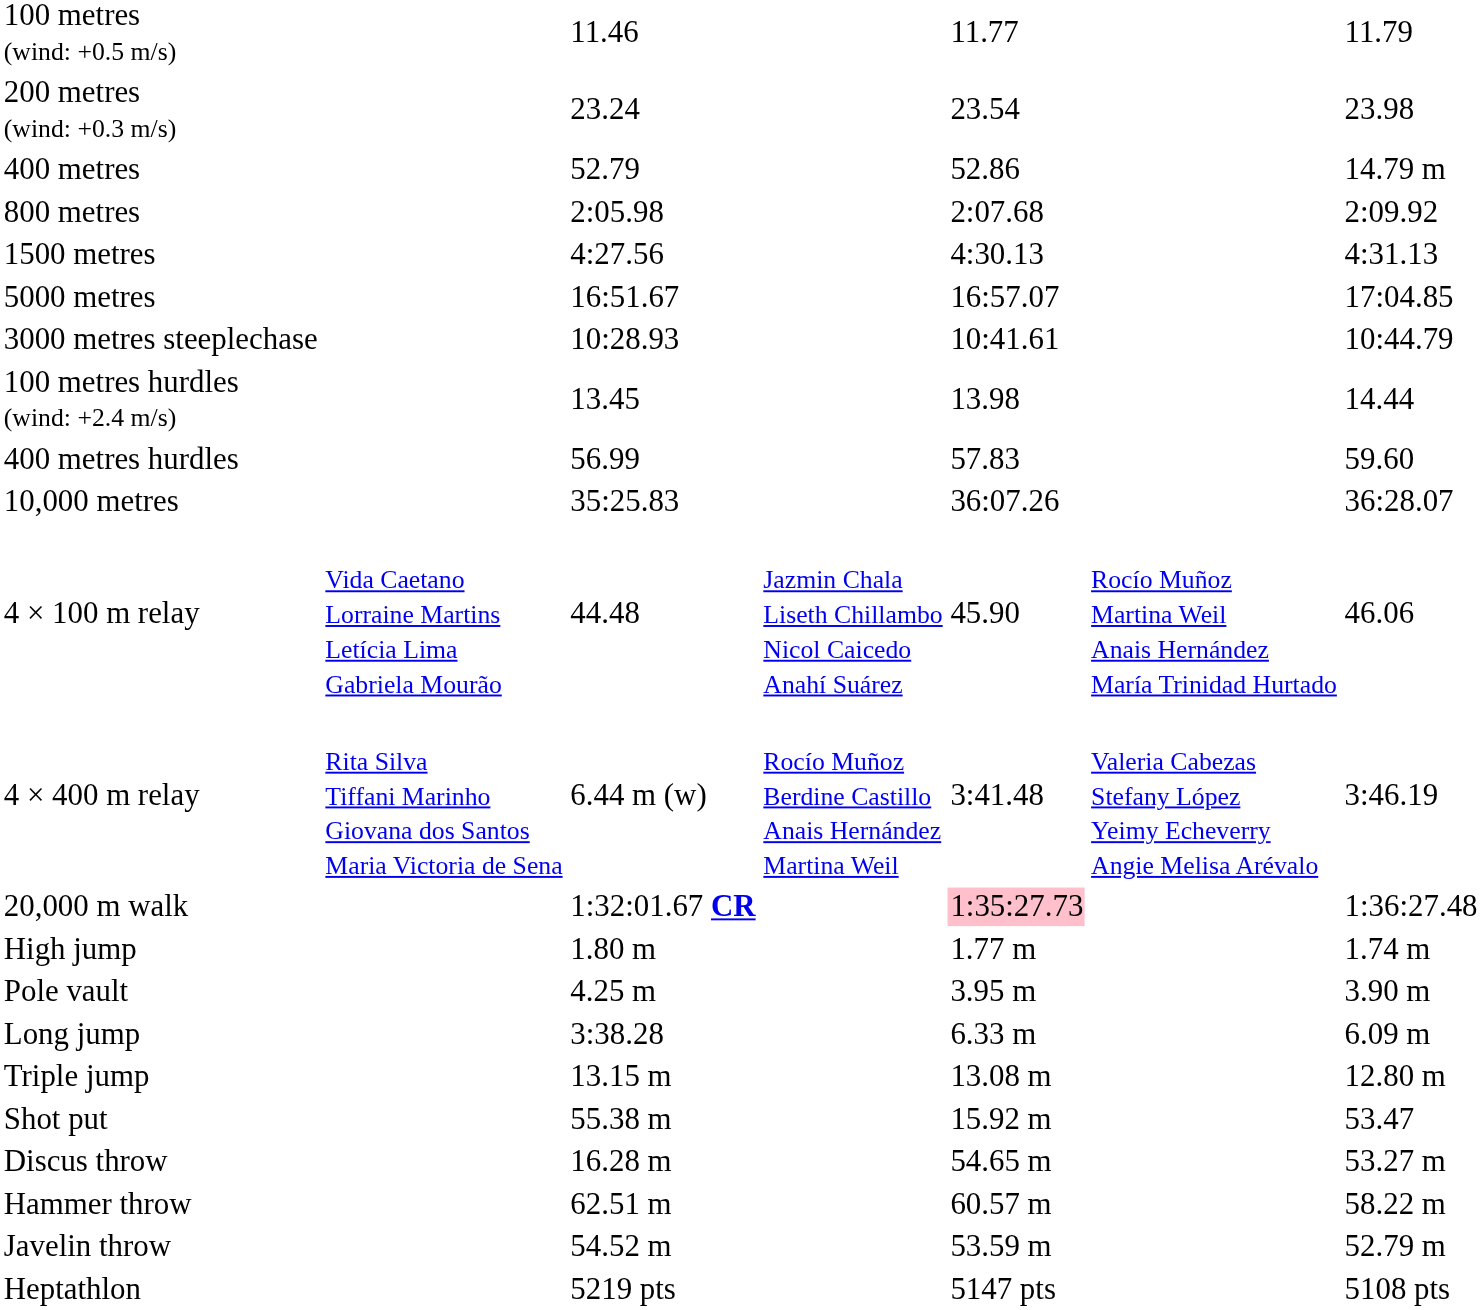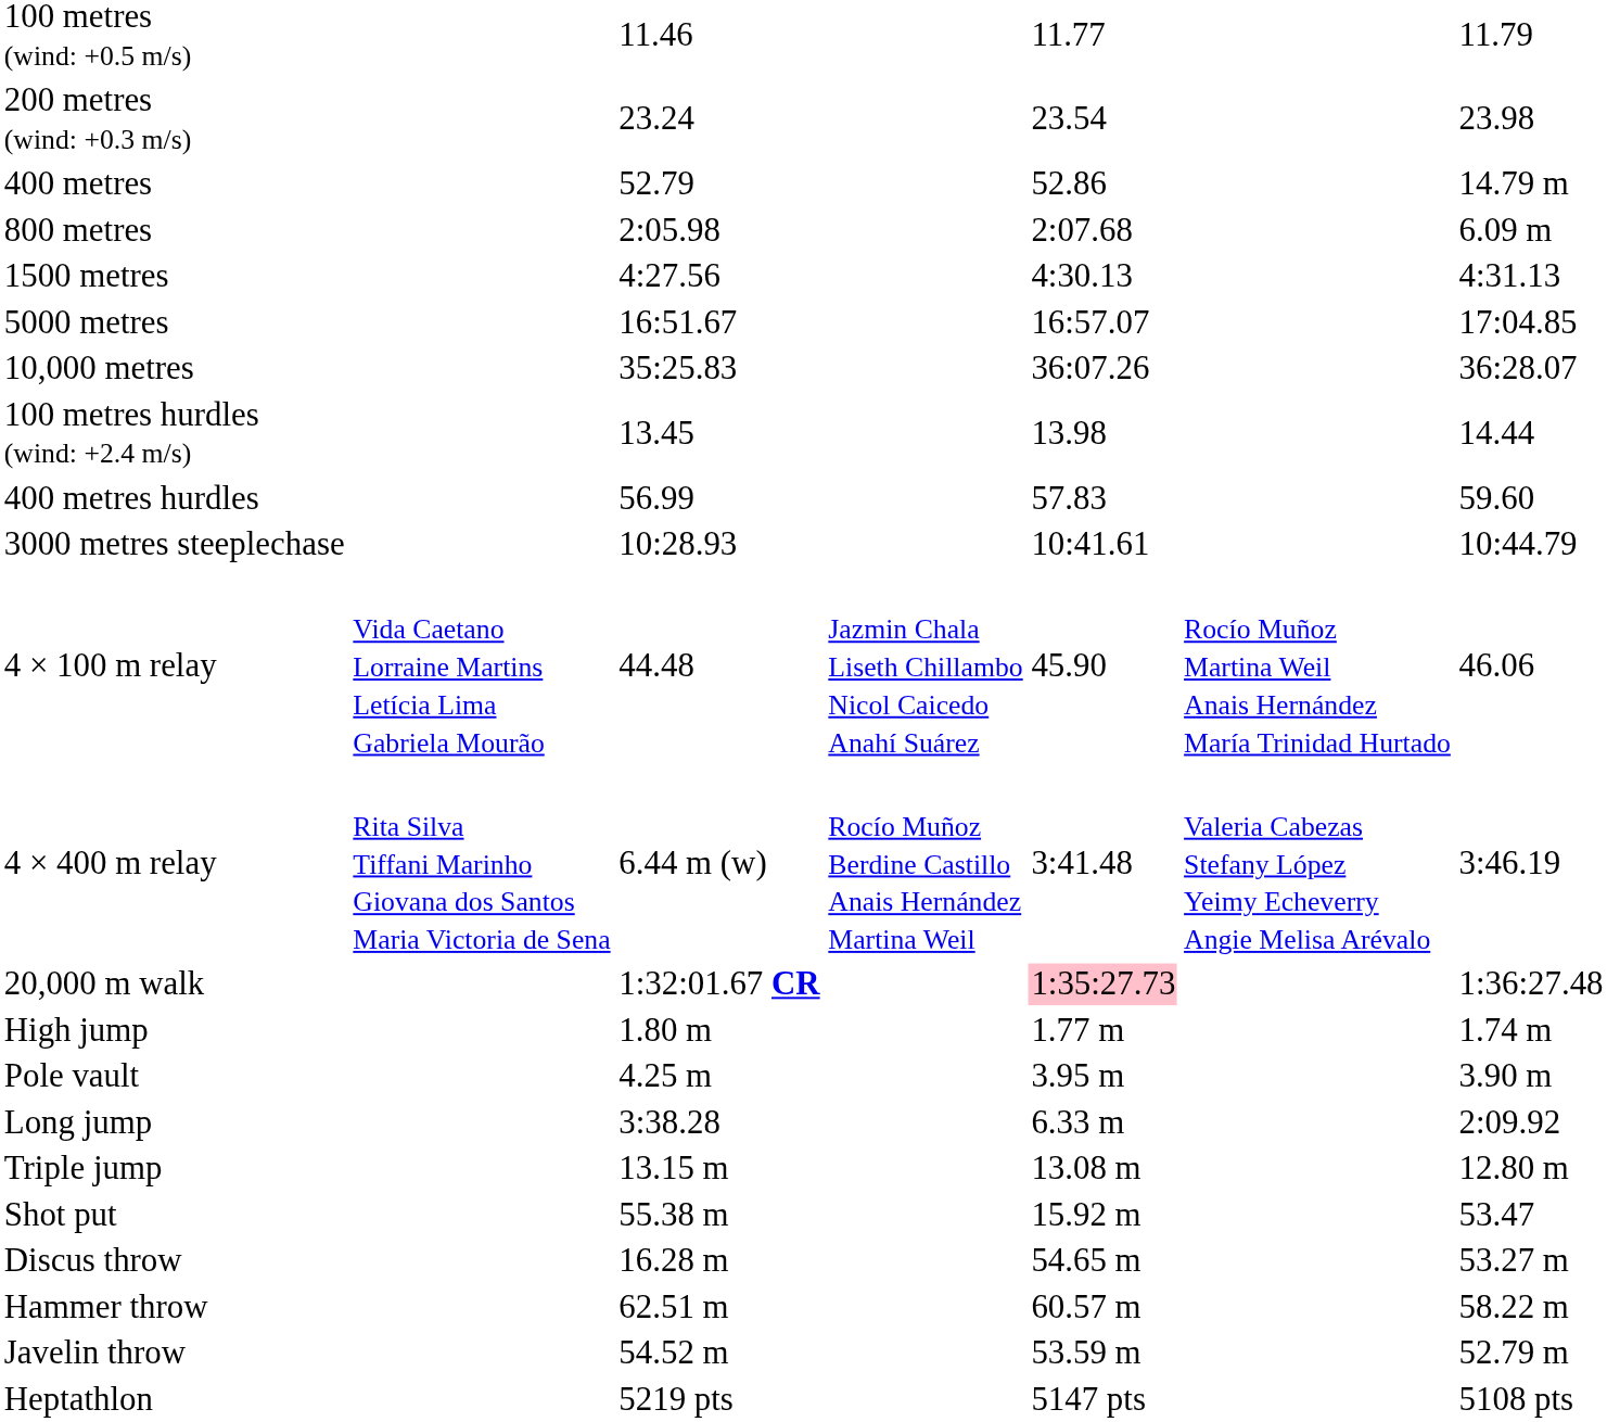 <table>
 <tr>
 <td>100 metres <small><br>(wind: +0.5 m/s)</small></td>
 <td></td>
 <td>11.46</td>
 <td></td>
 <td>11.77</td>
 <td></td>
 <td>11.79</td>
 </tr>
 <tr>
 <td>200 metres <small><br>(wind: +0.3 m/s)</small></td>
 <td></td>
 <td>23.24</td>
 <td></td>
 <td>23.54</td>
 <td></td>
 <td>23.98</td>
 </tr>
 <tr>
 <td>400 metres</td>
 <td></td>
 <td>52.79</td>
 <td></td>
 <td>52.86</td>
 <td></td>
 <td>14.79 m</td>
 </tr>
 <tr>
 <td>800 metres</td>
 <td></td>
 <td>2:05.98</td>
 <td></td>
 <td>2:07.68</td>
 <td></td>
-<td>2:09.92</td>
+<td>6.09 m</td>
 </tr>
 <tr>
 <td>1500 metres</td>
 <td></td>
 <td>4:27.56</td>
 <td></td>
 <td>4:30.13</td>
 <td></td>
 <td>4:31.13</td>
 </tr>
 <tr>
 <td>5000 metres</td>
 <td></td>
 <td>16:51.67</td>
 <td></td>
 <td>16:57.07</td>
 <td></td>
 <td>17:04.85</td>
 </tr>
 <tr>
-<td>3000 metres steeplechase</td>
+<td>10,000 metres</td>
 <td></td>
-<td>10:28.93</td>
+<td>35:25.83</td>
 <td></td>
-<td>10:41.61</td>
+<td>36:07.26</td>
 <td></td>
-<td>10:44.79</td>
+<td>36:28.07</td>
 </tr>
 <tr>
 <td>100 metres hurdles <small><br>(wind: +2.4 m/s)</small></td>
 <td></td>
 <td>13.45</td>
 <td></td>
 <td>13.98</td>
 <td></td>
 <td>14.44</td>
 </tr>
 <tr>
 <td>400 metres hurdles</td>
 <td></td>
 <td>56.99</td>
 <td></td>
 <td>57.83</td>
 <td></td>
 <td>59.60</td>
 </tr>
 <tr>
-<td>10,000 metres</td>
+<td>3000 metres steeplechase</td>
 <td></td>
-<td>35:25.83</td>
+<td>10:28.93</td>
 <td></td>
-<td>36:07.26</td>
+<td>10:41.61</td>
 <td></td>
-<td>36:28.07</td>
+<td>10:44.79</td>
 </tr>
 <tr>
 <td>4 × 100 m relay</td>
 <td><br><small><a href='#'>Vida Caetano</a><br><a href='#'>Lorraine Martins</a><br><a href='#'>Letícia Lima</a><br><a href='#'>Gabriela Mourão</a></small></td>
 <td>44.48</td>
 <td><br><small><a href='#'>Jazmin Chala</a><br><a href='#'>Liseth Chillambo</a><br><a href='#'>Nicol Caicedo</a><br><a href='#'>Anahí Suárez</a></small></td>
 <td>45.90</td>
 <td><br><small><a href='#'>Rocío Muñoz</a><br><a href='#'>Martina Weil</a><br><a href='#'>Anais Hernández</a><br><a href='#'>María Trinidad Hurtado</a></small></td>
 <td>46.06</td>
 </tr>
 <tr>
 <td>4 × 400 m relay</td>
 <td><br><small><a href='#'>Rita Silva</a><br><a href='#'>Tiffani Marinho</a><br><a href='#'>Giovana dos Santos</a><br><a href='#'>Maria Victoria de Sena</a></small></td>
 <td>6.44 m (w)</td>
 <td><br><small><a href='#'>Rocío Muñoz</a><br><a href='#'>Berdine Castillo</a><br><a href='#'>Anais Hernández</a><br><a href='#'>Martina Weil</a></small></td>
 <td>3:41.48</td>
 <td><br><small><a href='#'>Valeria Cabezas</a><br><a href='#'>Stefany López</a><br><a href='#'>Yeimy Echeverry</a><br><a href='#'>Angie Melisa Arévalo</a></small></td>
 <td>3:46.19</td>
 </tr>
 <tr>
 <td>20,000 m walk</td>
 <td></td>
 <td>1:32:01.67 <strong><a href='#'>CR</a></strong></td>
 <td></td>
 <td style="background: pink;">1:35:27.73</td>
 <td></td>
 <td>1:36:27.48</td>
 </tr>
 <tr>
 <td>High jump</td>
 <td></td>
 <td>1.80 m</td>
 <td></td>
 <td>1.77 m</td>
 <td></td>
 <td>1.74 m</td>
 </tr>
 <tr>
 <td>Pole vault</td>
 <td></td>
 <td>4.25 m</td>
 <td></td>
 <td>3.95 m</td>
 <td></td>
 <td>3.90 m</td>
 </tr>
 <tr>
 <td>Long jump</td>
 <td></td>
 <td>3:38.28</td>
 <td></td>
 <td>6.33 m</td>
 <td></td>
-<td>6.09 m</td>
+<td>2:09.92</td>
 </tr>
 <tr>
 <td>Triple jump</td>
 <td></td>
 <td>13.15 m</td>
 <td></td>
 <td>13.08 m</td>
 <td></td>
 <td>12.80 m</td>
 </tr>
 <tr>
 <td>Shot put</td>
 <td></td>
 <td>55.38 m</td>
 <td></td>
 <td>15.92 m</td>
 <td></td>
 <td>53.47</td>
 </tr>
 <tr>
 <td>Discus throw</td>
 <td></td>
 <td>16.28 m</td>
 <td></td>
 <td>54.65 m</td>
 <td></td>
 <td>53.27 m</td>
 </tr>
 <tr>
 <td>Hammer throw</td>
 <td></td>
 <td>62.51 m</td>
 <td></td>
 <td>60.57 m</td>
 <td></td>
 <td>58.22 m</td>
 </tr>
 <tr>
 <td>Javelin throw</td>
 <td></td>
 <td>54.52 m</td>
 <td></td>
 <td>53.59 m</td>
 <td></td>
 <td>52.79 m</td>
 </tr>
 <tr>
 <td>Heptathlon</td>
 <td></td>
 <td>5219 pts</td>
 <td></td>
 <td>5147 pts</td>
 <td></td>
 <td>5108 pts</td>
 </tr>
 </table>
